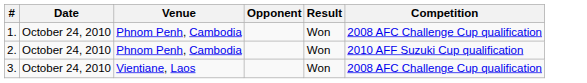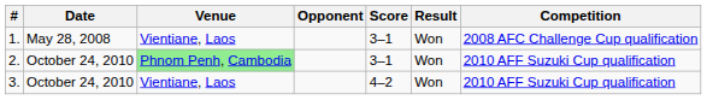 <table class="wikitable">
 <tr>
 <th>#</th>
 <th>Date</th>
 <th>Venue</th>
 <th>Opponent</th>
+<th>Score</th>
 <th>Result</th>
 <th>Competition</th>
 </tr>
 <tr>
 <td>1.</td>
-<td>October 24, 2010</td>
-<td><a href='#'>Phnom Penh</a>, <a href='#'>Cambodia</a></td>
+<td>May 28, 2008</td>
+<td><a href='#'>Vientiane</a>, <a href='#'>Laos</a></td>
 <td></td>
+<td>3–1</td>
 <td>Won</td>
 <td><a href='#'>2008 AFC Challenge Cup qualification</a></td>
 </tr>
 <tr>
 <td>2.</td>
 <td>October 24, 2010</td>
-<td><a href='#'>Phnom Penh</a>, <a href='#'>Cambodia</a></td>
+<td style="background: lightgreen;"><a href='#'>Phnom Penh</a>, <a href='#'>Cambodia</a></td>
 <td></td>
+<td>3–1</td>
 <td>Won</td>
 <td><a href='#'>2010 AFF Suzuki Cup qualification</a></td>
 </tr>
 <tr>
 <td>3.</td>
 <td>October 24, 2010</td>
 <td><a href='#'>Vientiane</a>, <a href='#'>Laos</a></td>
 <td></td>
+<td>4–2</td>
 <td>Won</td>
-<td><a href='#'>2008 AFC Challenge Cup qualification</a></td>
+<td><a href='#'>2010 AFF Suzuki Cup qualification</a></td>
 </tr>
 </table>
